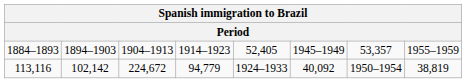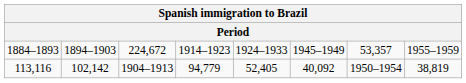 <table class="wikitable" style="text-align:center">
 <tr>
 <th colspan="10">Spanish immigration to Brazil<br></th>
 </tr>
 <tr>
 <th colspan="10">Period</th>
 </tr>
 <tr>
 <td>1884–1893</td>
 <td>1894–1903</td>
-<td>1904–1913</td>
+<td>224,672</td>
 <td>1914–1923</td>
-<td>52,405</td>
+<td>1924–1933</td>
 <td>1945–1949</td>
 <td>53,357</td>
 <td>1955–1959</td>
 </tr>
 <tr>
 <td>113,116</td>
 <td>102,142</td>
-<td>224,672</td>
+<td>1904–1913</td>
 <td>94,779</td>
-<td>1924–1933</td>
+<td>52,405</td>
 <td>40,092</td>
 <td>1950–1954</td>
 <td>38,819</td>
 </tr>
 </table>
